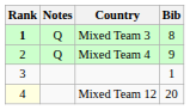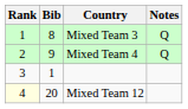 <table class="wikitable" style="text-align:center;">
 <tr>
 <th>Rank</th>
+<th>Bib</th>
+<th>Country</th>
 <th>Notes</th>
-<th>Country</th>
-<th>Bib</th>
 </tr>
 <tr bgcolor=ccffcc>
-<td><strong>1</strong></td>
+<td>1</td>
+<td>8</td>
+<td align=left>Mixed Team 3</td>
 <td>Q</td>
-<td align=left>Mixed Team 3</td>
-<td>8</td>
 </tr>
 <tr bgcolor=ccffcc>
 <td>2</td>
+<td>9</td>
+<td align=left>Mixed Team 4</td>
 <td>Q</td>
-<td align=left>Mixed Team 4</td>
-<td>9</td>
 </tr>
 <tr>
 <td>3</td>
+<td>1</td>
+<td align=left></td>
 <td></td>
-<td align=left></td>
-<td>1</td>
 </tr>
 <tr>
 <td style="background: lightyellow;">4</td>
+<td>20</td>
+<td align=left>Mixed Team 12</td>
 <td></td>
-<td align=left>Mixed Team 12</td>
-<td>20</td>
 </tr>
 </table>
